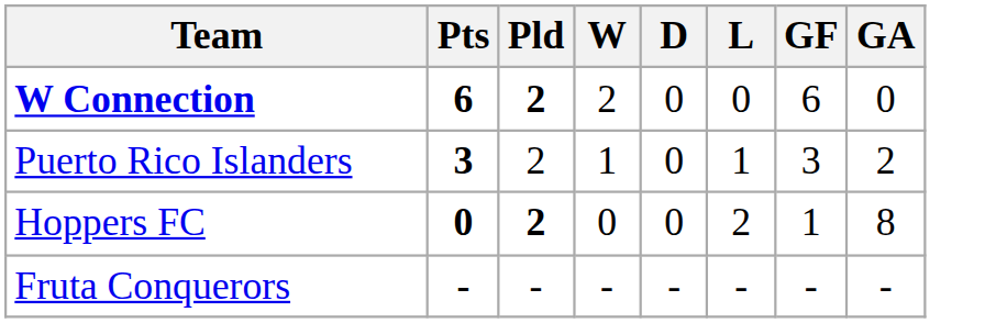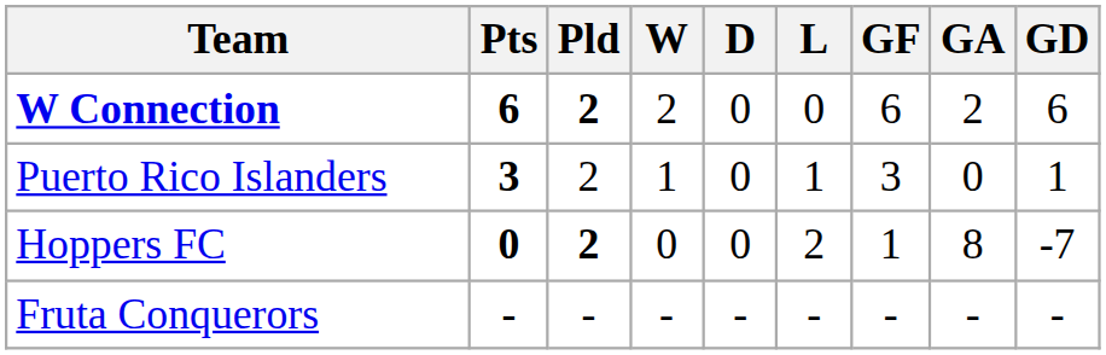 <table class="wikitable" style="text-align: center;">
 <tr>
 <th width="165">Team</th>
 <th width="20">Pts</th>
 <th width="20">Pld</th>
 <th width="20">W</th>
 <th width="20">D</th>
 <th width="20">L</th>
 <th width="20">GF</th>
 <th width="20">GA</th>
+<th width="20">GD</th>
 </tr>
 <tr bgcolor=FFFFFF>
 <td style="text-align:left;"> <strong><a href='#'>W Connection</a></strong></td>
 <td><strong>6</strong></td>
 <td><strong>2</strong></td>
 <td>2</td>
 <td>0</td>
 <td>0</td>
 <td>6</td>
-<td>0</td>
+<td>2</td>
+<td>6</td>
 </tr>
 <tr bgcolor=FFFFFF>
 <td style="text-align:left;"> <a href='#'>Puerto Rico Islanders</a></td>
 <td><strong>3</strong></td>
 <td>2</td>
 <td>1</td>
 <td>0</td>
 <td>1</td>
 <td>3</td>
-<td>2</td>
+<td>0</td>
+<td>1</td>
 </tr>
 <tr bgcolor=FFFFFF>
 <td style="text-align:left;"> <a href='#'>Hoppers FC</a></td>
 <td><strong>0</strong></td>
 <td><strong>2</strong></td>
 <td>0</td>
 <td>0</td>
 <td>2</td>
 <td>1</td>
 <td>8</td>
+<td>-7</td>
 </tr>
 <tr bgcolor=FFFFFF>
 <td style="text-align:left;"> <a href='#'>Fruta Conquerors</a></td>
 <td><strong>-</strong></td>
 <td>-</td>
 <td>-</td>
 <td>-</td>
 <td>-</td>
 <td>-</td>
 <td>-</td>
+<td>-</td>
 </tr>
 </table>
